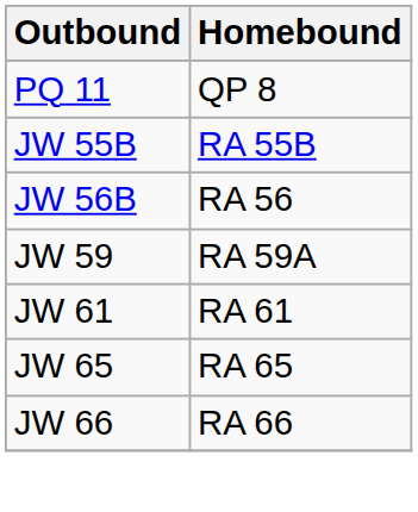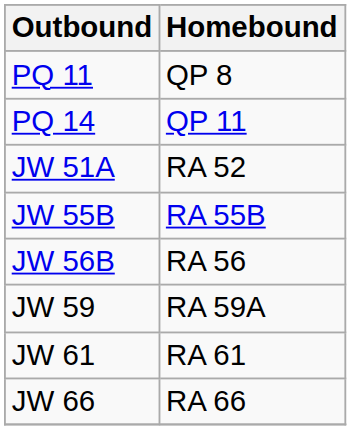 <table class="wikitable" style="text-align:left">
 <tr>
 <th>Outbound</th>
 <th>Homebound</th>
 </tr>
 <tr>
 <td><a href='#'>PQ 11</a></td>
 <td>QP 8</td>
+</tr>
+<tr>
+<td><a href='#'>PQ 14</a></td>
+<td><a href='#'>QP 11</a></td>
+</tr>
+<tr>
+<td><a href='#'>JW 51A</a></td>
+<td>RA 52</td>
 </tr>
 <tr>
 <td><a href='#'>JW 55B</a></td>
 <td><a href='#'>RA 55B</a></td>
 </tr>
 <tr>
 <td><a href='#'>JW 56B</a></td>
 <td>RA 56</td>
 </tr>
 <tr>
 <td>JW 59</td>
 <td>RA 59A</td>
 </tr>
 <tr>
 <td>JW 61</td>
 <td>RA 61</td>
 </tr>
 <tr>
-<td>JW 65</td>
-<td>RA 65</td>
-</tr>
-<tr>
 <td>JW 66</td>
 <td>RA 66</td>
 </tr>
 <tr>
 </tr>
 </table>
